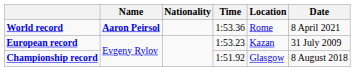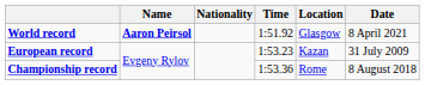 <table class=wikitable>
 <tr>
 <th></th>
 <th>Name</th>
 <th>Nationality</th>
 <th>Time</th>
 <th>Location</th>
 <th>Date</th>
 </tr>
 <tr>
 <td><strong><a href='#'>World record</a></strong></td>
 <td><strong><a href='#'>Aaron Peirsol</a></strong></td>
 <td></td>
-<td>1:53.36</td>
-<td><a href='#'>Rome</a></td>
+<td>1:51.92</td>
+<td><a href='#'>Glasgow</a></td>
 <td>8 April 2021</td>
 </tr>
 <tr>
 <td><strong><a href='#'>European record</a></strong></td>
 <td rowspan=2><a href='#'>Evgeny Rylov</a></td>
 <td rowspan=2></td>
 <td>1:53.23</td>
 <td><a href='#'>Kazan</a></td>
 <td>31 July 2009</td>
 </tr>
 <tr>
 <td><strong><a href='#'>Championship record</a></strong></td>
-<td>1:51.92</td>
-<td><a href='#'>Glasgow</a></td>
+<td>1:53.36</td>
+<td><a href='#'>Rome</a></td>
 <td>8 August 2018</td>
 </tr>
 </table>
